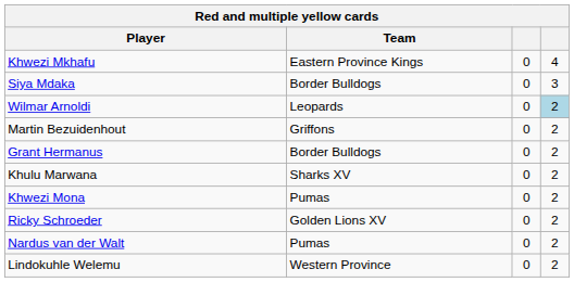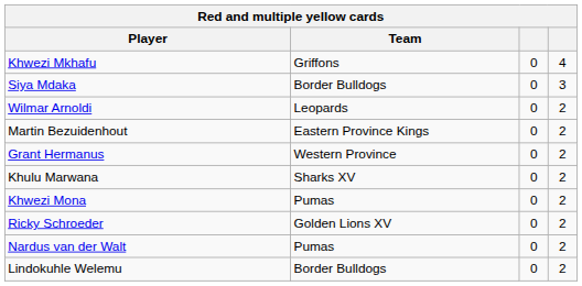 <table class="wikitable collapsible sortable" style="text-align:center; line-height:130%; font-size:90%; width:40%;">
 <tr>
 <th colspan="100%">Red and multiple yellow cards</th>
 </tr>
 <tr>
 <th style="width:50%;">Player</th>
 <th style="width:40%;">Team</th>
 <th style="width:5%;"></th>
 <th style="width:5%;"><br></th>
 </tr>
 <tr>
 <td style="text-align:left;"><a href='#'>Khwezi Mkhafu</a></td>
-<td style="text-align:left;">Eastern Province Kings</td>
+<td style="text-align:left;">Griffons</td>
 <td>0</td>
 <td>4</td>
 </tr>
 <tr>
 <td style="text-align:left;"><a href='#'>Siya Mdaka</a></td>
 <td style="text-align:left;">Border Bulldogs</td>
 <td>0</td>
 <td>3</td>
 </tr>
 <tr>
 <td style="text-align:left;"><a href='#'>Wilmar Arnoldi</a></td>
 <td style="text-align:left;">Leopards</td>
 <td>0</td>
-<td style="background: lightblue;">2</td>
+<td>2</td>
 </tr>
 <tr>
 <td style="text-align:left;">Martin Bezuidenhout</td>
-<td style="text-align:left;">Griffons</td>
+<td style="text-align:left;">Eastern Province Kings</td>
 <td>0</td>
 <td>2</td>
 </tr>
 <tr>
 <td style="text-align:left;"><a href='#'>Grant Hermanus</a></td>
-<td style="text-align:left;">Border Bulldogs</td>
+<td style="text-align:left;">Western Province</td>
 <td>0</td>
 <td>2</td>
 </tr>
 <tr>
 <td style="text-align:left;">Khulu Marwana</td>
 <td style="text-align:left;">Sharks XV</td>
 <td>0</td>
 <td>2</td>
 </tr>
 <tr>
 <td style="text-align:left;"><a href='#'>Khwezi Mona</a></td>
 <td style="text-align:left;">Pumas</td>
 <td>0</td>
 <td>2</td>
 </tr>
 <tr>
 <td style="text-align:left;"><a href='#'>Ricky Schroeder</a></td>
 <td style="text-align:left;">Golden Lions XV</td>
 <td>0</td>
 <td>2</td>
 </tr>
 <tr>
 <td style="text-align:left;"><a href='#'>Nardus van der Walt</a></td>
 <td style="text-align:left;">Pumas</td>
 <td>0</td>
 <td>2</td>
 </tr>
 <tr>
 <td style="text-align:left;">Lindokuhle Welemu</td>
-<td style="text-align:left;">Western Province</td>
+<td style="text-align:left;">Border Bulldogs</td>
 <td>0</td>
 <td>2</td>
 </tr>
 </table>
